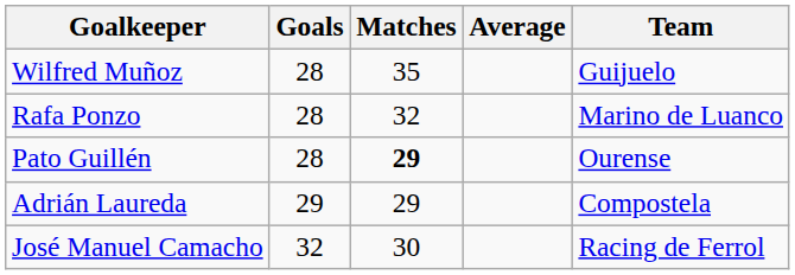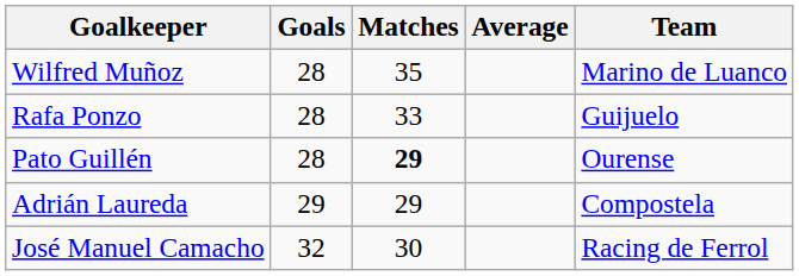 <table class="wikitable sortable">
 <tr>
 <th>Goalkeeper</th>
 <th>Goals</th>
 <th>Matches</th>
 <th>Average</th>
 <th>Team</th>
 </tr>
 <tr>
 <td><a href='#'>Wilfred Muñoz</a></td>
 <td style="text-align:center">28</td>
 <td style="text-align:center">35</td>
 <td style="text-align:center"></td>
-<td><a href='#'>Guijuelo</a></td>
+<td><a href='#'>Marino de Luanco</a></td>
 </tr>
 <tr>
 <td><a href='#'>Rafa Ponzo</a></td>
 <td style="text-align:center">28</td>
-<td style="text-align:center">32</td>
+<td style="text-align:center">33</td>
 <td style="text-align:center"></td>
-<td><a href='#'>Marino de Luanco</a></td>
+<td><a href='#'>Guijuelo</a></td>
 </tr>
 <tr>
 <td><a href='#'>Pato Guillén</a></td>
 <td style="text-align:center">28</td>
 <td style="text-align:center"><strong>29</strong></td>
 <td style="text-align:center"></td>
 <td><a href='#'>Ourense</a></td>
 </tr>
 <tr>
 <td><a href='#'>Adrián Laureda</a></td>
 <td style="text-align:center">29</td>
 <td style="text-align:center">29</td>
 <td style="text-align:center"></td>
 <td><a href='#'>Compostela</a></td>
 </tr>
 <tr>
 <td><a href='#'>José Manuel Camacho</a></td>
 <td style="text-align:center">32</td>
 <td style="text-align:center">30</td>
 <td style="text-align:center"></td>
 <td><a href='#'>Racing de Ferrol</a></td>
 </tr>
 </table>
